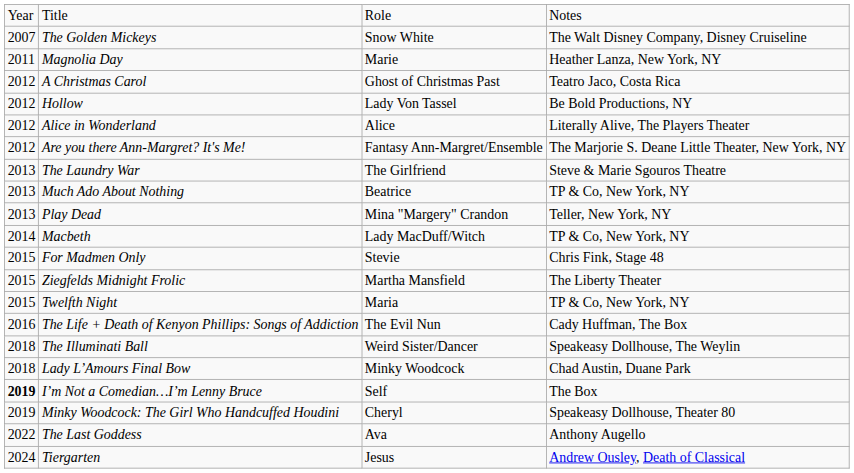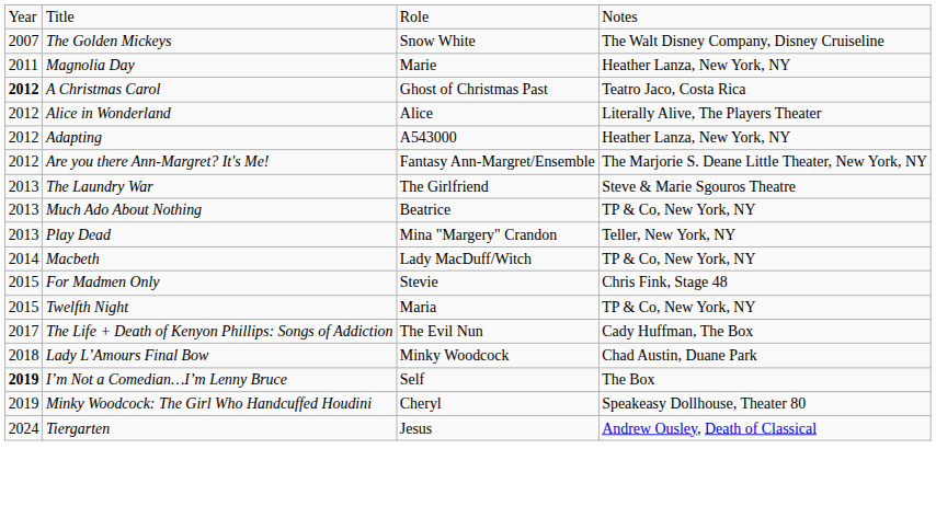 <table class="wikitable">
 <tr>
 <td>Year</td>
 <td>Title</td>
 <td>Role</td>
 <td>Notes</td>
 </tr>
 <tr>
 <td>2007</td>
 <td><em>The Golden Mickeys</em></td>
 <td>Snow White</td>
 <td>The Walt Disney Company, Disney Cruiseline</td>
 </tr>
 <tr>
 <td>2011</td>
 <td><em>Magnolia Day</em></td>
 <td>Marie</td>
 <td>Heather Lanza, New York, NY</td>
 </tr>
 <tr>
-<td>2012</td>
+<td><strong>2012</strong></td>
 <td><em>A Christmas Carol</em></td>
 <td>Ghost of Christmas Past</td>
 <td>Teatro Jaco, Costa Rica</td>
 </tr>
 <tr>
 <td>2012</td>
-<td><em>Hollow</em></td>
-<td>Lady Von Tassel</td>
-<td>Be Bold Productions, NY</td>
+<td><em>Alice in Wonderland</em></td>
+<td>Alice</td>
+<td>Literally Alive, The Players Theater</td>
 </tr>
 <tr>
 <td>2012</td>
-<td><em>Alice in Wonderland</em></td>
-<td>Alice</td>
-<td>Literally Alive, The Players Theater</td>
+<td><em>Adapting</em></td>
+<td>A543000</td>
+<td>Heather Lanza, New York, NY</td>
 </tr>
 <tr>
 <td>2012</td>
 <td><em>Are you there Ann-Margret? It's Me!</em></td>
 <td>Fantasy Ann-Margret/Ensemble</td>
 <td>The Marjorie S. Deane Little Theater, New York, NY</td>
 </tr>
 <tr>
 <td>2013</td>
 <td><em>The Laundry War</em></td>
 <td>The Girlfriend</td>
 <td>Steve & Marie Sgouros Theatre</td>
 </tr>
 <tr>
 <td>2013</td>
 <td><em>Much Ado About Nothing</em></td>
 <td>Beatrice</td>
 <td>TP & Co, New York, NY</td>
 </tr>
 <tr>
 <td>2013</td>
 <td><em>Play Dead</em></td>
 <td>Mina "Margery" Crandon</td>
 <td>Teller, New York, NY</td>
 </tr>
 <tr>
 <td>2014</td>
 <td><em>Macbeth</em></td>
 <td>Lady MacDuff/Witch</td>
 <td>TP & Co, New York, NY</td>
 </tr>
 <tr>
 <td>2015</td>
 <td><em>For Madmen Only</em></td>
 <td>Stevie</td>
 <td>Chris Fink, Stage 48</td>
 </tr>
 <tr>
 <td>2015</td>
-<td><em>Ziegfelds Midnight Frolic</em></td>
-<td>Martha Mansfield</td>
-<td>The Liberty Theater</td>
-</tr>
-<tr>
-<td>2015</td>
 <td><em>Twelfth Night</em></td>
 <td>Maria</td>
 <td>TP & Co, New York, NY</td>
 </tr>
 <tr>
-<td>2016</td>
+<td>2017</td>
 <td><em>The Life + Death of Kenyon Phillips: Songs of Addiction</em></td>
 <td>The Evil Nun</td>
 <td>Cady Huffman, The Box</td>
-</tr>
-<tr>
-<td>2018</td>
-<td><em>The Illuminati Ball</em></td>
-<td>Weird Sister/Dancer</td>
-<td>Speakeasy Dollhouse, The Weylin</td>
 </tr>
 <tr>
 <td>2018</td>
 <td><em>Lady L’Amours Final Bow</em></td>
 <td>Minky Woodcock</td>
 <td>Chad Austin, Duane Park</td>
 </tr>
 <tr>
 <td><strong>2019</strong></td>
 <td><em>I’m Not a Comedian…I’m Lenny Bruce</em></td>
 <td>Self</td>
 <td>The Box</td>
 </tr>
 <tr>
 <td>2019</td>
 <td><em>Minky Woodcock: The Girl Who Handcuffed Houdini</em></td>
 <td>Cheryl</td>
 <td>Speakeasy Dollhouse, Theater 80</td>
 </tr>
 <tr>
-<td>2022</td>
-<td><em>The Last Goddess</em></td>
-<td>Ava</td>
-<td>Anthony Augello</td>
-</tr>
-<tr>
 <td>2024</td>
 <td><em>Tiergarten</em></td>
 <td>Jesus</td>
 <td><a href='#'>Andrew Ousley</a>, <a href='#'>Death of Classical</a></td>
 </tr>
 </table>
